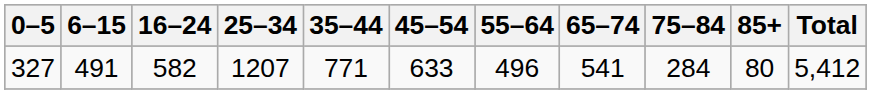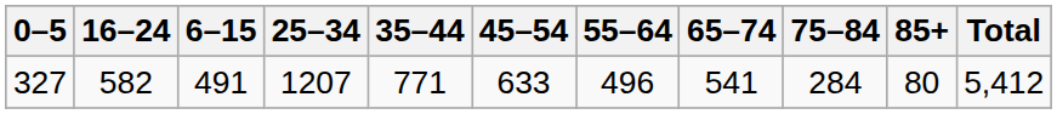 <table class="wikitable" style="text-align:center">
 <tr>
 <th>0–5</th>
+<th>16–24</th>
 <th>6–15</th>
-<th>16–24</th>
 <th>25–34</th>
 <th>35–44</th>
 <th>45–54</th>
 <th>55–64</th>
 <th>65–74</th>
 <th>75–84</th>
 <th>85+</th>
 <th>Total</th>
 </tr>
 <tr>
 <td>327</td>
+<td>582</td>
 <td>491</td>
-<td>582</td>
 <td>1207</td>
 <td>771</td>
 <td>633</td>
 <td>496</td>
 <td>541</td>
 <td>284</td>
 <td>80</td>
 <td>5,412</td>
 </tr>
 </table>
